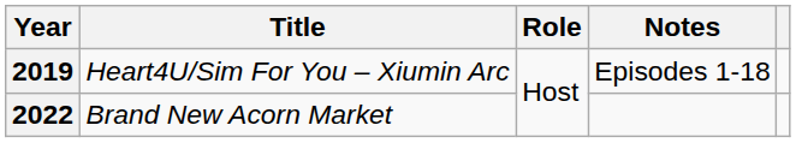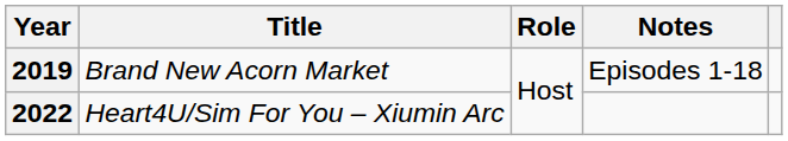 <table class="wikitable plainrowheaders">
 <tr>
 <th scope="col">Year</th>
 <th scope="col">Title</th>
 <th scope="col">Role</th>
 <th scope="col">Notes</th>
 <th scope="col" class="unsortable"></th>
 </tr>
 <tr>
 <th scope="row">2019</th>
-<td><em>Heart4U/Sim For You – Xiumin Arc</em></td>
+<td><em>Brand New Acorn Market</em></td>
 <td rowspan="2">Host</td>
 <td>Episodes 1-18</td>
 <td style="text-align:center"></td>
 </tr>
 <tr>
 <th scope="row">2022</th>
-<td><em>Brand New Acorn Market</em></td>
+<td><em>Heart4U/Sim For You – Xiumin Arc</em></td>
 <td></td>
 <td style="text-align:center"></td>
 </tr>
 </table>
